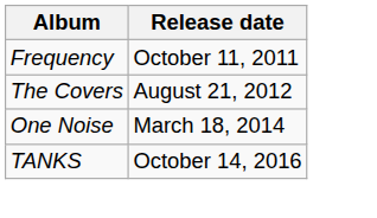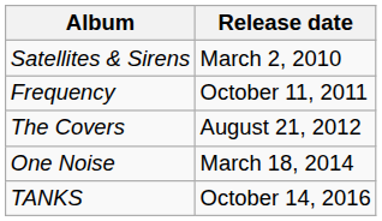 <table class="wikitable">
 <tr>
 <th>Album</th>
 <th>Release date</th>
+</tr>
+<tr>
+<td><em>Satellites & Sirens</em></td>
+<td>March 2, 2010</td>
 </tr>
 <tr>
 <td><em>Frequency</em></td>
 <td>October 11, 2011</td>
 </tr>
 <tr>
 <td><em>The Covers</em></td>
 <td>August 21, 2012</td>
 </tr>
 <tr>
 <td><em>One Noise</em></td>
 <td>March 18, 2014</td>
 </tr>
 <tr>
 <td><em>TANKS</em></td>
 <td>October 14, 2016</td>
 </tr>
 </table>
